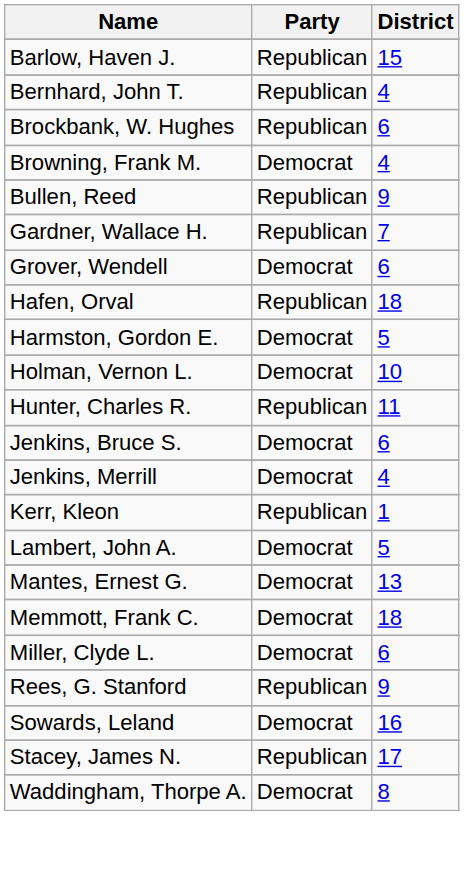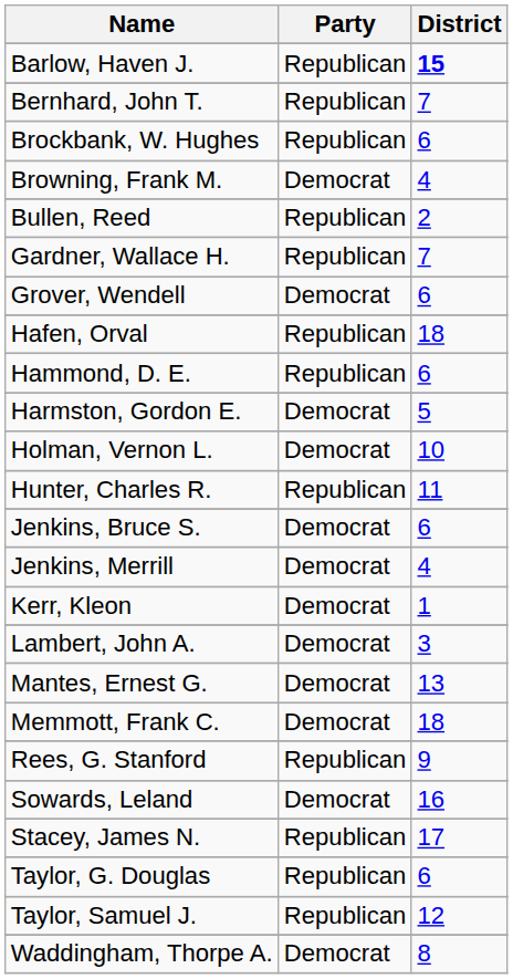 <table class="wikitable">
 <tr>
 <th>Name</th>
 <th>Party</th>
 <th>District</th>
 </tr>
 <tr>
 </tr>
 <tr>
 <td>Barlow, Haven J.</td>
 <td>Republican</td>
-<td><a href='#'>15</a></td>
+<td><strong><a href='#'>15</a></strong></td>
 </tr>
 <tr>
 </tr>
 <tr>
 <td>Bernhard, John T.</td>
 <td>Republican</td>
-<td><a href='#'>4</a></td>
+<td><a href='#'>7</a></td>
 </tr>
 <tr>
 </tr>
 <tr>
 <td>Brockbank, W. Hughes</td>
 <td>Republican</td>
 <td><a href='#'>6</a></td>
 </tr>
 <tr>
 </tr>
 <tr>
 <td>Browning, Frank M.</td>
 <td>Democrat</td>
 <td><a href='#'>4</a></td>
 </tr>
 <tr>
 </tr>
 <tr>
 <td>Bullen, Reed</td>
 <td>Republican</td>
-<td><a href='#'>9</a></td>
+<td><a href='#'>2</a></td>
 </tr>
 <tr>
 </tr>
 <tr>
 <td>Gardner, Wallace H.</td>
 <td>Republican</td>
 <td><a href='#'>7</a></td>
 </tr>
 <tr>
 </tr>
 <tr>
 <td>Grover, Wendell</td>
 <td>Democrat</td>
 <td><a href='#'>6</a></td>
 </tr>
 <tr>
 </tr>
 <tr>
 <td>Hafen, Orval</td>
 <td>Republican</td>
 <td><a href='#'>18</a></td>
 </tr>
 <tr>
+</tr>
+<tr>
+<td>Hammond, D. E.</td>
+<td>Republican</td>
+<td><a href='#'>6</a></td>
 </tr>
 <tr>
 </tr>
 <tr>
 <td>Harmston, Gordon E.</td>
 <td>Democrat</td>
 <td><a href='#'>5</a></td>
 </tr>
 <tr>
 </tr>
 <tr>
 <td>Holman, Vernon L.</td>
 <td>Democrat</td>
 <td><a href='#'>10</a></td>
 </tr>
 <tr>
 </tr>
 <tr>
 <td>Hunter, Charles R.</td>
 <td>Republican</td>
 <td><a href='#'>11</a></td>
 </tr>
 <tr>
 </tr>
 <tr>
 <td>Jenkins, Bruce S.</td>
 <td>Democrat</td>
 <td><a href='#'>6</a></td>
 </tr>
 <tr>
 </tr>
 <tr>
 <td>Jenkins, Merrill</td>
 <td>Democrat</td>
 <td><a href='#'>4</a></td>
 </tr>
 <tr>
 </tr>
 <tr>
 <td>Kerr, Kleon</td>
-<td>Republican</td>
+<td>Democrat</td>
 <td><a href='#'>1</a></td>
 </tr>
 <tr>
 </tr>
 <tr>
 <td>Lambert, John A.</td>
 <td>Democrat</td>
-<td><a href='#'>5</a></td>
+<td><a href='#'>3</a></td>
 </tr>
 <tr>
 </tr>
 <tr>
 <td>Mantes, Ernest G.</td>
 <td>Democrat</td>
 <td><a href='#'>13</a></td>
 </tr>
 <tr>
 </tr>
 <tr>
 <td>Memmott, Frank C.</td>
 <td>Democrat</td>
 <td><a href='#'>18</a></td>
 </tr>
 <tr>
-</tr>
-<tr>
-<td>Miller, Clyde L.</td>
-<td>Democrat</td>
-<td><a href='#'>6</a></td>
 </tr>
 <tr>
 </tr>
 <tr>
 <td>Rees, G. Stanford</td>
 <td>Republican</td>
 <td><a href='#'>9</a></td>
 </tr>
 <tr>
 </tr>
 <tr>
 <td>Sowards, Leland</td>
 <td>Democrat</td>
 <td><a href='#'>16</a></td>
 </tr>
 <tr>
 </tr>
 <tr>
 <td>Stacey, James N.</td>
 <td>Republican</td>
 <td><a href='#'>17</a></td>
 </tr>
 <tr>
 </tr>
 <tr>
+<td>Taylor, G. Douglas</td>
+<td>Republican</td>
+<td><a href='#'>6</a></td>
+</tr>
+<tr>
+</tr>
+<tr>
+<td>Taylor, Samuel J.</td>
+<td>Republican</td>
+<td><a href='#'>12</a></td>
 </tr>
 <tr>
 </tr>
 <tr>
 <td>Waddingham, Thorpe A.</td>
 <td>Democrat</td>
 <td><a href='#'>8</a></td>
 </tr>
 <tr>
 </tr>
 </table>
